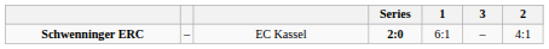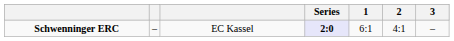 <table class="wikitable" width="80%">
 <tr style="background-color:#c0c0c0;">
 <th style="width:32.5%;"></th>
 <th style="width:2.5%;"></th>
 <th style="width:32.5%;"></th>
 <th style="width:10%;">Series</th>
 <th style="width:7.5%;">1</th>
+<th style="width:7.5%;">2</th>
 <th style="width:7.5%;">3</th>
-<th style="width:7.5%;">2</th>
 </tr>
 <tr align="center">
 <td><strong>Schwenninger ERC</strong></td>
 <td>–</td>
 <td>EC Kassel</td>
-<td><strong>2:0</strong></td>
+<td style="background: lavender;"><strong>2:0</strong></td>
 <td>6:1</td>
+<td>4:1</td>
 <td>–</td>
-<td>4:1</td>
 </tr>
 </table>
